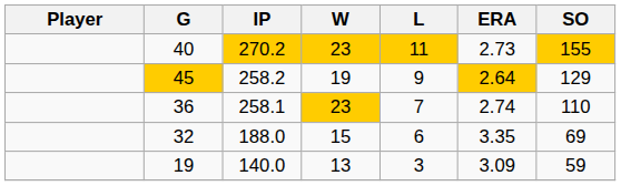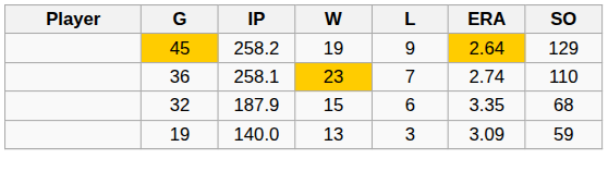 <table class="wikitable sortable">
 <tr>
 <th bgcolor="#DDDDFF" width="16%">Player</th>
 <th bgcolor="#DDDDFF" width="9%">G</th>
 <th bgcolor="#DDDDFF" width="9%">IP</th>
 <th bgcolor="#DDDDFF" width="9%">W</th>
 <th bgcolor="#DDDDFF" width="9%">L</th>
 <th bgcolor="#DDDDFF" width="9%">ERA</th>
 <th bgcolor="#DDDDFF" width="9%">SO</th>
-</tr>
-<tr align="center">
-<td></td>
-<td>40</td>
-<td bgcolor="#FFCC00">270.2</td>
-<td bgcolor="#FFCC00">23</td>
-<td bgcolor="#FFCC00">11</td>
-<td>2.73</td>
-<td bgcolor="#FFCC00">155</td>
 </tr>
 <tr align="center">
 <td></td>
 <td bgcolor="#FFCC00">45</td>
 <td>258.2</td>
 <td>19</td>
 <td>9</td>
 <td bgcolor="#FFCC00">2.64</td>
 <td>129</td>
 </tr>
 <tr align="center">
 <td></td>
 <td>36</td>
 <td>258.1</td>
 <td bgcolor="#FFCC00">23</td>
 <td>7</td>
 <td>2.74</td>
 <td>110</td>
 </tr>
 <tr align="center">
 <td></td>
 <td>32</td>
-<td>188.0</td>
+<td>187.9</td>
 <td>15</td>
 <td>6</td>
 <td>3.35</td>
-<td>69</td>
+<td>68</td>
 </tr>
 <tr align="center">
 <td></td>
 <td>19</td>
 <td>140.0</td>
 <td>13</td>
 <td>3</td>
 <td>3.09</td>
 <td>59</td>
 </tr>
 <tr align="center">
 </tr>
 </table>
